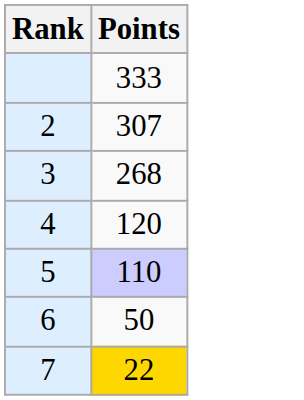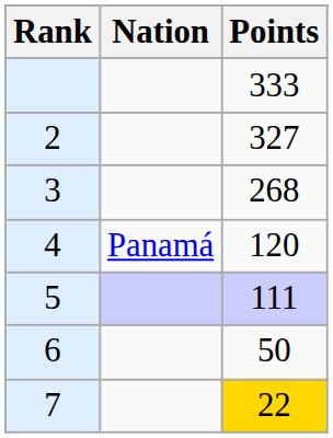 <table class="wikitable sortable" style="text-align:center">
 <tr>
 <th>Rank</th>
+<th>Nation</th>
 <th>Points</th>
 </tr>
 <tr>
 <td bgcolor = DDEEFF></td>
+<td align=left></td>
 <td>333</td>
 </tr>
 <tr>
 <td bgcolor = DDEEFF>2</td>
-<td>307</td>
+<td align=left></td>
+<td>327</td>
 </tr>
 <tr>
 <td bgcolor = DDEEFF>3</td>
+<td align=left></td>
 <td>268</td>
 </tr>
 <tr>
 <td bgcolor = DDEEFF>4</td>
+<td align=left> <a href='#'>Panamá</a></td>
 <td>120</td>
 </tr>
 <tr style="background-color:#ccccff">
 <td bgcolor = DDEEFF>5</td>
-<td>110</td>
+<td align=left></td>
+<td>111</td>
 </tr>
 <tr>
 <td bgcolor = DDEEFF>6</td>
+<td align=left></td>
 <td>50</td>
 </tr>
 <tr>
 <td bgcolor = DDEEFF>7</td>
+<td align=left></td>
 <td style="background: gold;">22</td>
 </tr>
 </table>
